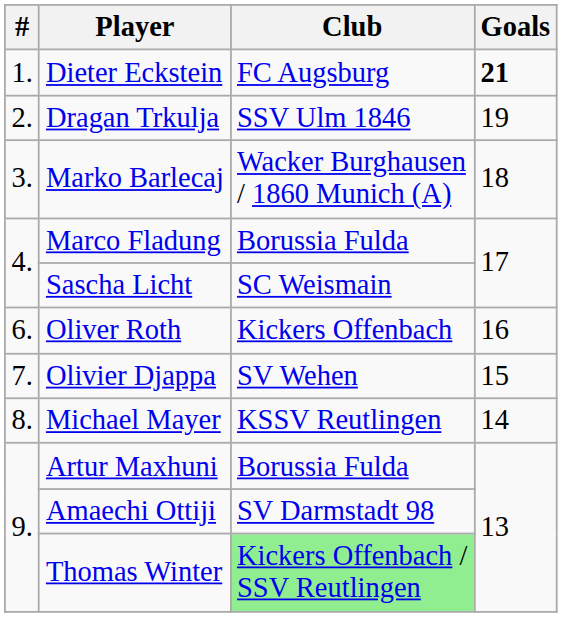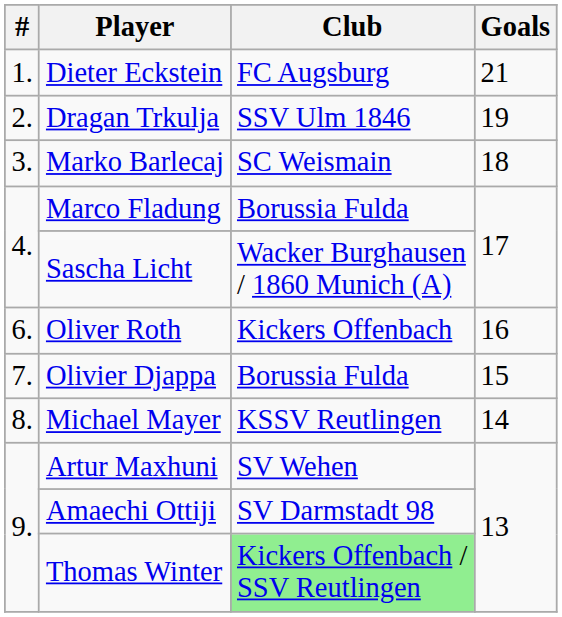 <table class="wikitable">
 <tr>
 <th>#</th>
 <th>Player</th>
 <th>Club</th>
 <th>Goals</th>
 </tr>
 <tr>
 <td>1.</td>
 <td> <a href='#'>Dieter Eckstein</a></td>
 <td><a href='#'>FC Augsburg</a></td>
-<td><strong>21</strong></td>
+<td>21</td>
 </tr>
 <tr>
 <td>2.</td>
 <td> <a href='#'>Dragan Trkulja</a></td>
 <td><a href='#'>SSV Ulm 1846</a></td>
 <td>19</td>
 </tr>
 <tr>
 <td>3.</td>
 <td> <a href='#'>Marko Barlecaj</a></td>
-<td><a href='#'>Wacker Burghausen</a><br>/ <a href='#'>1860 Munich (A)</a></td>
+<td><a href='#'>SC Weismain</a></td>
 <td>18</td>
 </tr>
 <tr>
 <td rowspan="2">4.</td>
 <td> <a href='#'>Marco Fladung</a></td>
 <td><a href='#'>Borussia Fulda</a></td>
 <td rowspan="2">17</td>
 </tr>
 <tr>
 <td> <a href='#'>Sascha Licht</a></td>
-<td><a href='#'>SC Weismain</a></td>
+<td><a href='#'>Wacker Burghausen</a><br>/ <a href='#'>1860 Munich (A)</a></td>
 </tr>
 <tr>
 <td>6.</td>
 <td> <a href='#'>Oliver Roth</a></td>
 <td><a href='#'>Kickers Offenbach</a></td>
 <td>16</td>
 </tr>
 <tr>
 <td>7.</td>
 <td> <a href='#'>Olivier Djappa</a></td>
-<td><a href='#'>SV Wehen</a></td>
+<td><a href='#'>Borussia Fulda</a></td>
 <td>15</td>
 </tr>
 <tr>
 <td>8.</td>
 <td> <a href='#'>Michael Mayer</a></td>
 <td><a href='#'>KSSV Reutlingen</a></td>
 <td>14</td>
 </tr>
 <tr>
 <td rowspan="3">9.</td>
 <td> <a href='#'>Artur Maxhuni</a></td>
-<td><a href='#'>Borussia Fulda</a></td>
+<td><a href='#'>SV Wehen</a></td>
 <td rowspan="3">13</td>
 </tr>
 <tr>
 <td> <a href='#'>Amaechi Ottiji</a></td>
 <td><a href='#'>SV Darmstadt 98</a></td>
 </tr>
 <tr>
 <td> <a href='#'>Thomas Winter</a></td>
 <td style="background: lightgreen;"><a href='#'>Kickers Offenbach</a> /<br><a href='#'>SSV Reutlingen</a></td>
 </tr>
 </table>
